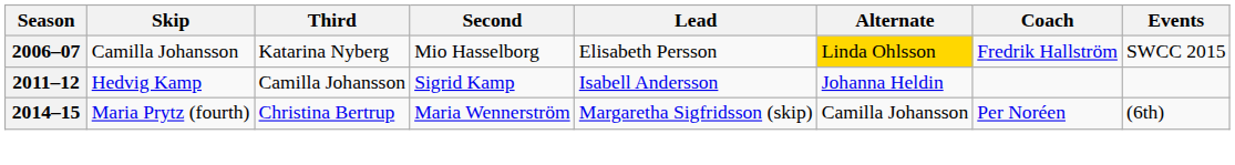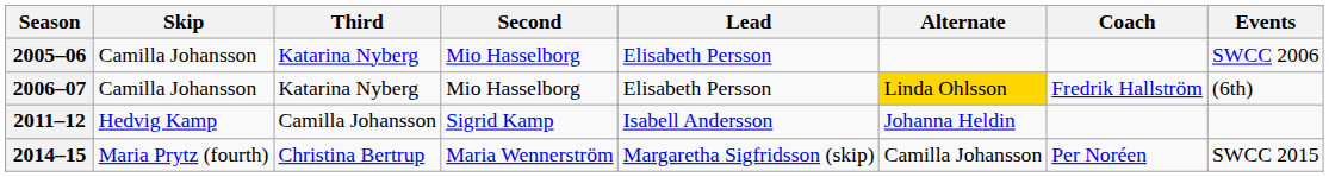 <table class="wikitable">
 <tr>
 <th scope="col" width=60>Season</th>
 <th scope="col">Skip</th>
 <th scope="col">Third</th>
 <th scope="col">Second</th>
 <th scope="col">Lead</th>
 <th scope="col">Alternate</th>
 <th scope="col">Coach</th>
 <th scope="col">Events</th>
 </tr>
 <tr>
+<th scope="row">2005–06</th>
+<td>Camilla Johansson</td>
+<td><a href='#'>Katarina Nyberg</a></td>
+<td><a href='#'>Mio Hasselborg</a></td>
+<td><a href='#'>Elisabeth Persson</a></td>
+<td></td>
+<td></td>
+<td><a href='#'>SWCC</a> 2006 </td>
+</tr>
+<tr>
 <th scope="row">2006–07</th>
 <td>Camilla Johansson</td>
 <td>Katarina Nyberg</td>
 <td>Mio Hasselborg</td>
 <td>Elisabeth Persson</td>
 <td style="background: gold;">Linda Ohlsson</td>
 <td><a href='#'>Fredrik Hallström</a></td>
-<td>SWCC 2015 </td>
+<td> (6th)</td>
 </tr>
 <tr>
 <th scope="row">2011–12</th>
 <td><a href='#'>Hedvig Kamp</a></td>
 <td>Camilla Johansson</td>
 <td><a href='#'>Sigrid Kamp</a></td>
 <td><a href='#'>Isabell Andersson</a></td>
 <td><a href='#'>Johanna Heldin</a></td>
 <td></td>
 <td></td>
 </tr>
 <tr>
 <th scope="row">2014–15</th>
 <td><a href='#'>Maria Prytz</a> (fourth)</td>
 <td><a href='#'>Christina Bertrup</a></td>
 <td><a href='#'>Maria Wennerström</a></td>
 <td><a href='#'>Margaretha Sigfridsson</a> (skip)</td>
 <td>Camilla Johansson</td>
 <td><a href='#'>Per Noréen</a></td>
-<td> (6th)</td>
+<td>SWCC 2015 </td>
 </tr>
 </table>
